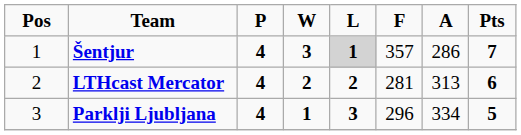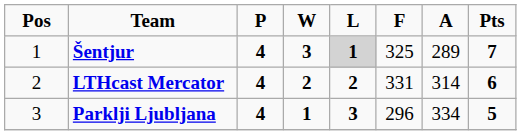 <table class="wikitable sortable" style="text-align: center; font-size:95%">
 <tr>
 <td width="44"><strong>Pos</strong></td>
 <td width="128"><strong>Team</strong></td>
 <td width="30"><strong>P</strong></td>
 <td width="30"><strong>W</strong></td>
 <td width="30"><strong>L</strong></td>
 <td width="30"><strong>F</strong></td>
 <td width="30"><strong>A</strong></td>
 <td width="30"><strong>Pts</strong></td>
 </tr>
 <tr>
 <td>1</td>
 <td align="left"><strong><a href='#'>Šentjur</a></strong></td>
 <td><strong>4</strong></td>
 <td><strong>3</strong></td>
 <td style="background: lightgrey;"><strong>1</strong></td>
-<td>357</td>
-<td>286</td>
+<td>325</td>
+<td>289</td>
 <td><strong>7</strong></td>
 </tr>
 <tr>
 <td>2</td>
 <td align="left"><strong><a href='#'>LTHcast Mercator</a></strong></td>
 <td><strong>4</strong></td>
 <td><strong>2</strong></td>
 <td><strong>2</strong></td>
-<td>281</td>
-<td>313</td>
+<td>331</td>
+<td>314</td>
 <td><strong>6</strong></td>
 </tr>
 <tr>
 <td>3</td>
 <td align="left"><strong><a href='#'>Parklji Ljubljana</a></strong></td>
 <td><strong>4</strong></td>
 <td><strong>1</strong></td>
 <td><strong>3</strong></td>
 <td>296</td>
 <td>334</td>
 <td><strong>5</strong></td>
 </tr>
 <tr>
 </tr>
 </table>
